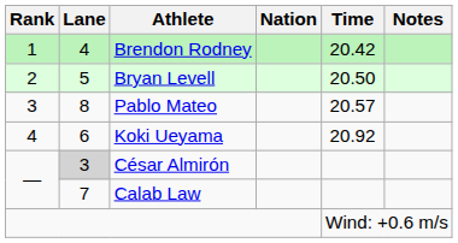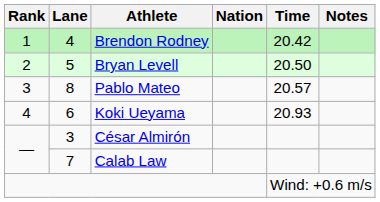 <table class="wikitable sortable" style="text-align:center;">
 <tr>
 <th>Rank</th>
 <th>Lane</th>
 <th>Athlete</th>
 <th>Nation</th>
 <th>Time</th>
 <th>Notes</th>
 </tr>
 <tr bgcolor=bbf3bb>
 <td>1</td>
 <td>4</td>
 <td align=left><a href='#'>Brendon Rodney</a></td>
 <td align=left></td>
 <td>20.42</td>
 <td></td>
 </tr>
 <tr bgcolor=ddffdd>
 <td>2</td>
 <td>5</td>
 <td align=left><a href='#'>Bryan Levell</a></td>
 <td align=left></td>
 <td>20.50</td>
 <td></td>
 </tr>
 <tr>
 <td>3</td>
 <td>8</td>
 <td align=left><a href='#'>Pablo Mateo</a></td>
 <td align=left></td>
 <td>20.57</td>
 <td></td>
 </tr>
 <tr>
 <td>4</td>
 <td>6</td>
 <td align=left><a href='#'>Koki Ueyama</a></td>
 <td align=left></td>
-<td>20.92</td>
+<td>20.93</td>
 <td></td>
 </tr>
 <tr>
 <td rowspan=2>—</td>
-<td style="background: lightgrey;">3</td>
+<td>3</td>
 <td align=left><a href='#'>César Almirón</a></td>
 <td align=left></td>
 <td></td>
 <td><a href='#'></a></td>
 </tr>
 <tr>
 <td>7</td>
 <td align=left><a href='#'>Calab Law</a></td>
 <td align=left></td>
 <td></td>
 <td></td>
 </tr>
 <tr class="sortbottom">
 <td colspan="4"></td>
 <td colspan="2" style="text-align:left;">Wind: +0.6 m/s</td>
 </tr>
 </table>
